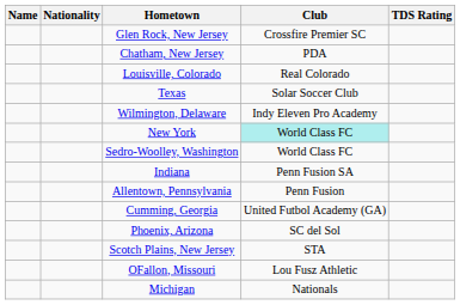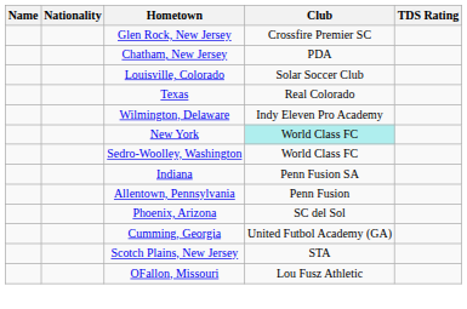 <table class="wikitable" style="font-size:90%; text-align: center;" border="1">
 <tr>
 <th>Name</th>
 <th>Nationality</th>
 <th>Hometown</th>
 <th>Club</th>
 <th>TDS Rating</th>
 </tr>
 <tr>
 <td></td>
 <td></td>
 <td><a href='#'>Glen Rock, New Jersey</a></td>
 <td>Crossfire Premier SC</td>
 <td></td>
 </tr>
 <tr>
 <td></td>
 <td></td>
 <td><a href='#'>Chatham, New Jersey</a></td>
 <td>PDA</td>
 <td></td>
 </tr>
 <tr>
 <td></td>
 <td></td>
 <td><a href='#'>Louisville, Colorado</a></td>
-<td>Real Colorado</td>
+<td>Solar Soccer Club</td>
 <td></td>
 </tr>
 <tr>
 <td></td>
 <td></td>
 <td><a href='#'>Texas</a></td>
-<td>Solar Soccer Club</td>
+<td>Real Colorado</td>
 <td></td>
 </tr>
 <tr>
 <td></td>
 <td></td>
 <td><a href='#'>Wilmington, Delaware</a></td>
 <td>Indy Eleven Pro Academy</td>
 <td></td>
 </tr>
 <tr>
 <td></td>
 <td></td>
 <td><a href='#'>New York</a></td>
 <td style="background: paleturquoise;">World Class FC</td>
 <td></td>
 </tr>
 <tr>
 <td></td>
 <td></td>
 <td><a href='#'>Sedro-Woolley, Washington</a></td>
 <td>World Class FC</td>
 <td></td>
 </tr>
 <tr>
 <td></td>
 <td></td>
 <td><a href='#'>Indiana</a></td>
 <td>Penn Fusion SA</td>
 <td></td>
 </tr>
 <tr>
 <td></td>
 <td></td>
 <td><a href='#'>Allentown, Pennsylvania</a></td>
 <td>Penn Fusion</td>
 <td></td>
 </tr>
 <tr>
 <td></td>
 <td></td>
-<td><a href='#'>Cumming, Georgia</a></td>
-<td>United Futbol Academy (GA)</td>
+<td><a href='#'>Phoenix, Arizona</a></td>
+<td>SC del Sol</td>
 <td></td>
 </tr>
 <tr>
 <td></td>
 <td></td>
-<td><a href='#'>Phoenix, Arizona</a></td>
-<td>SC del Sol</td>
+<td><a href='#'>Cumming, Georgia</a></td>
+<td>United Futbol Academy (GA)</td>
 <td></td>
 </tr>
 <tr>
 <td></td>
 <td></td>
 <td><a href='#'>Scotch Plains, New Jersey</a></td>
 <td>STA</td>
 <td></td>
 </tr>
 <tr>
 <td></td>
 <td></td>
 <td><a href='#'>OFallon, Missouri</a></td>
 <td>Lou Fusz Athletic</td>
 <td></td>
 </tr>
-<tr>
-<td></td>
-<td></td>
-<td><a href='#'>Michigan</a></td>
-<td>Nationals</td>
-<td></td>
-</tr>
 </table>
